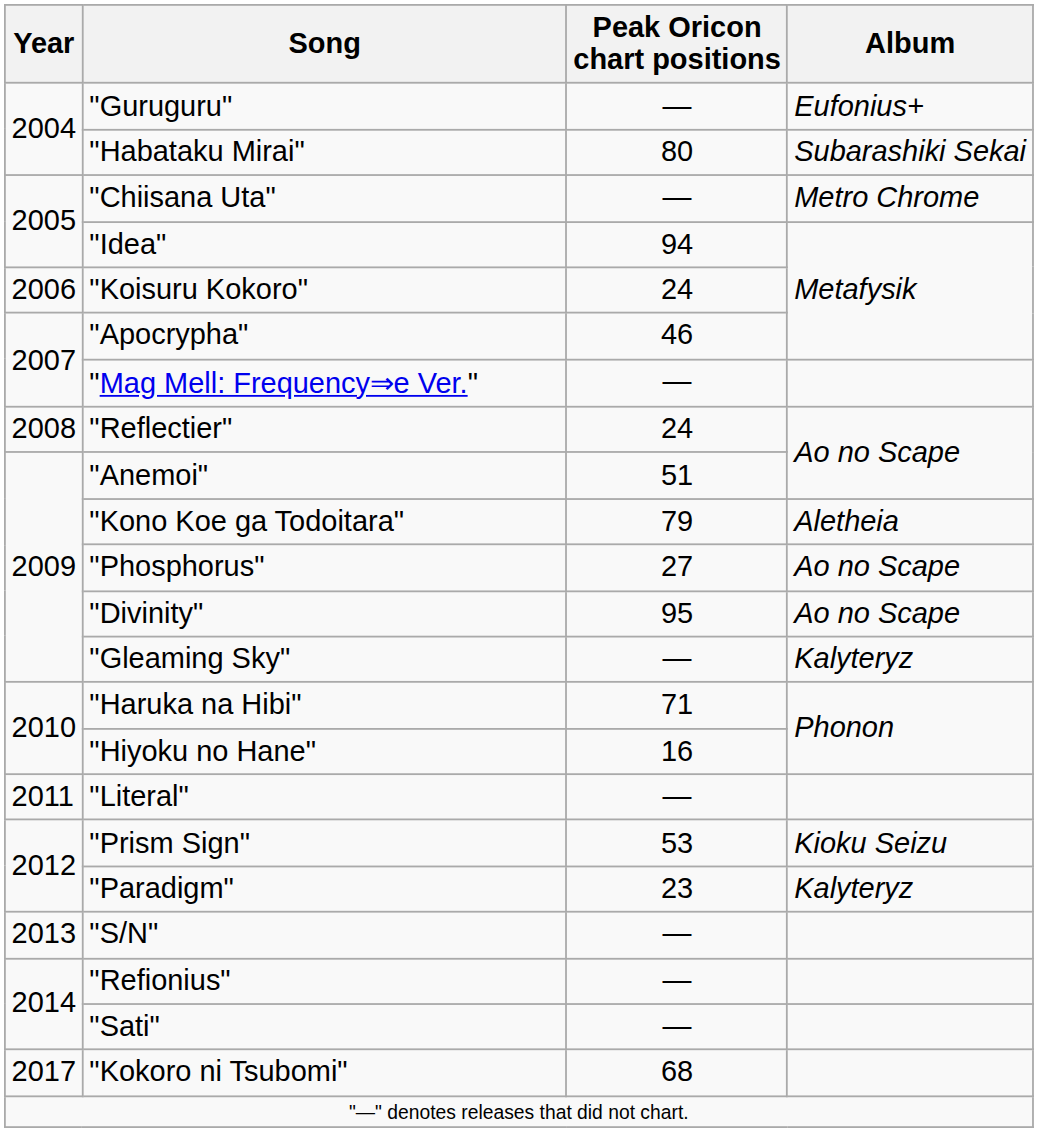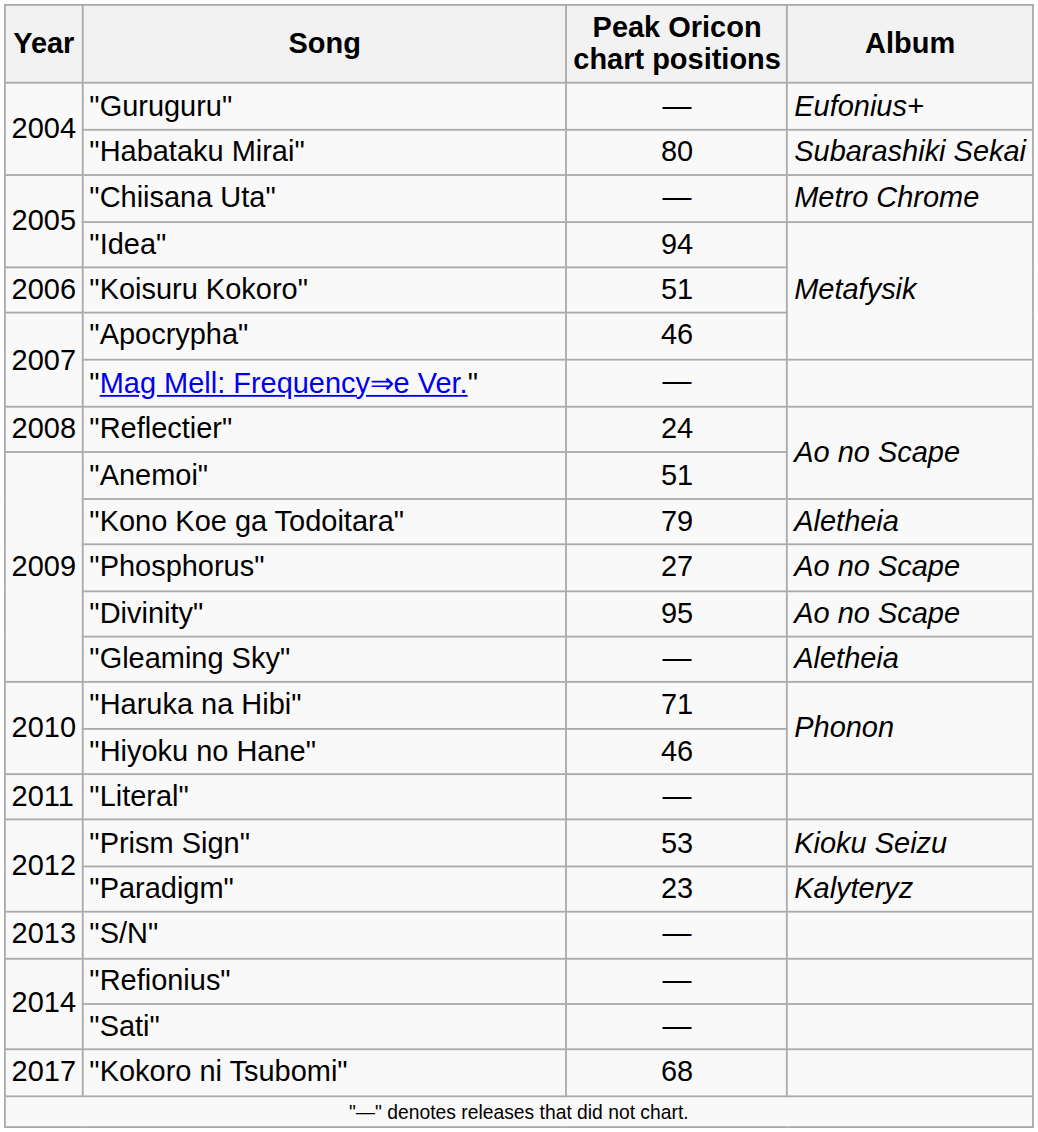 <table class="wikitable" border="1">
 <tr>
 <th rowspan="1">Year</th>
 <th rowspan="1" width="260">Song</th>
 <th colspan="1">Peak Oricon<br> chart positions</th>
 <th rowspan="1">Album</th>
 </tr>
 <tr>
 <td rowspan="2">2004</td>
 <td align="left">"Guruguru"</td>
 <td align="center">—</td>
 <td><em>Eufonius+</em></td>
 </tr>
 <tr>
 <td align="left">"Habataku Mirai"</td>
 <td align="center">80</td>
 <td><em>Subarashiki Sekai</em></td>
 </tr>
 <tr>
 <td rowspan="2">2005</td>
 <td align="left">"Chiisana Uta"</td>
 <td align="center">—</td>
 <td><em>Metro Chrome</em></td>
 </tr>
 <tr>
 <td align="left">"Idea"</td>
 <td align="center">94</td>
 <td rowspan="3"><em>Metafysik</em></td>
 </tr>
 <tr>
 <td>2006</td>
 <td align="left">"Koisuru Kokoro"</td>
-<td align="center">24</td>
+<td align="center">51</td>
 </tr>
 <tr>
 <td rowspan="2">2007</td>
 <td align="left">"Apocrypha"</td>
 <td align="center">46</td>
 </tr>
 <tr>
 <td align="left">"<a href='#'>Mag Mell: Frequency⇒e Ver.</a>"</td>
 <td align="center">—</td>
 <td></td>
 </tr>
 <tr>
 <td>2008</td>
 <td align="left">"Reflectier"</td>
 <td align="center">24</td>
 <td rowspan="2"><em>Ao no Scape</em></td>
 </tr>
 <tr>
 <td rowspan="5">2009</td>
 <td align="left">"Anemoi"</td>
 <td align="center">51</td>
 </tr>
 <tr>
 <td align="left">"Kono Koe ga Todoitara"</td>
 <td align="center">79</td>
 <td><em>Aletheia</em></td>
 </tr>
 <tr>
 <td align="left">"Phosphorus"</td>
 <td align="center">27</td>
 <td><em>Ao no Scape</em></td>
 </tr>
 <tr>
 <td align="left">"Divinity"</td>
 <td align="center">95</td>
 <td><em>Ao no Scape</em></td>
 </tr>
 <tr>
 <td align="left">"Gleaming Sky"</td>
 <td align="center">—</td>
-<td><em>Kalyteryz</em></td>
+<td><em>Aletheia</em></td>
 </tr>
 <tr>
 <td rowspan="2">2010</td>
 <td align="left">"Haruka na Hibi"</td>
 <td align="center">71</td>
 <td rowspan="2"><em>Phonon</em></td>
 </tr>
 <tr>
 <td align="left">"Hiyoku no Hane"</td>
-<td align="center">16</td>
+<td align="center">46</td>
 </tr>
 <tr>
 <td>2011</td>
 <td align="left">"Literal"</td>
 <td align="center">—</td>
 <td></td>
 </tr>
 <tr>
 <td rowspan="2">2012</td>
 <td align="left">"Prism Sign"</td>
 <td align="center">53</td>
 <td><em>Kioku Seizu</em></td>
 </tr>
 <tr>
 <td align="left">"Paradigm"</td>
 <td align="center">23</td>
 <td><em>Kalyteryz</em></td>
 </tr>
 <tr>
 <td>2013</td>
 <td align="left">"S/N"</td>
 <td align="center">—</td>
 <td></td>
 </tr>
 <tr>
 <td rowspan="2">2014</td>
 <td align="left">"Refionius"</td>
 <td align="center">—</td>
 <td></td>
 </tr>
 <tr>
 <td align="left">"Sati"</td>
 <td align="center">—</td>
 <td></td>
 </tr>
 <tr>
 <td>2017</td>
 <td>"Kokoro ni Tsubomi"</td>
 <td align="center">68</td>
 <td></td>
 </tr>
 <tr>
 <td align="center" colspan="13" style="font-size: 8pt">"—" denotes releases that did not chart.</td>
 </tr>
 </table>
